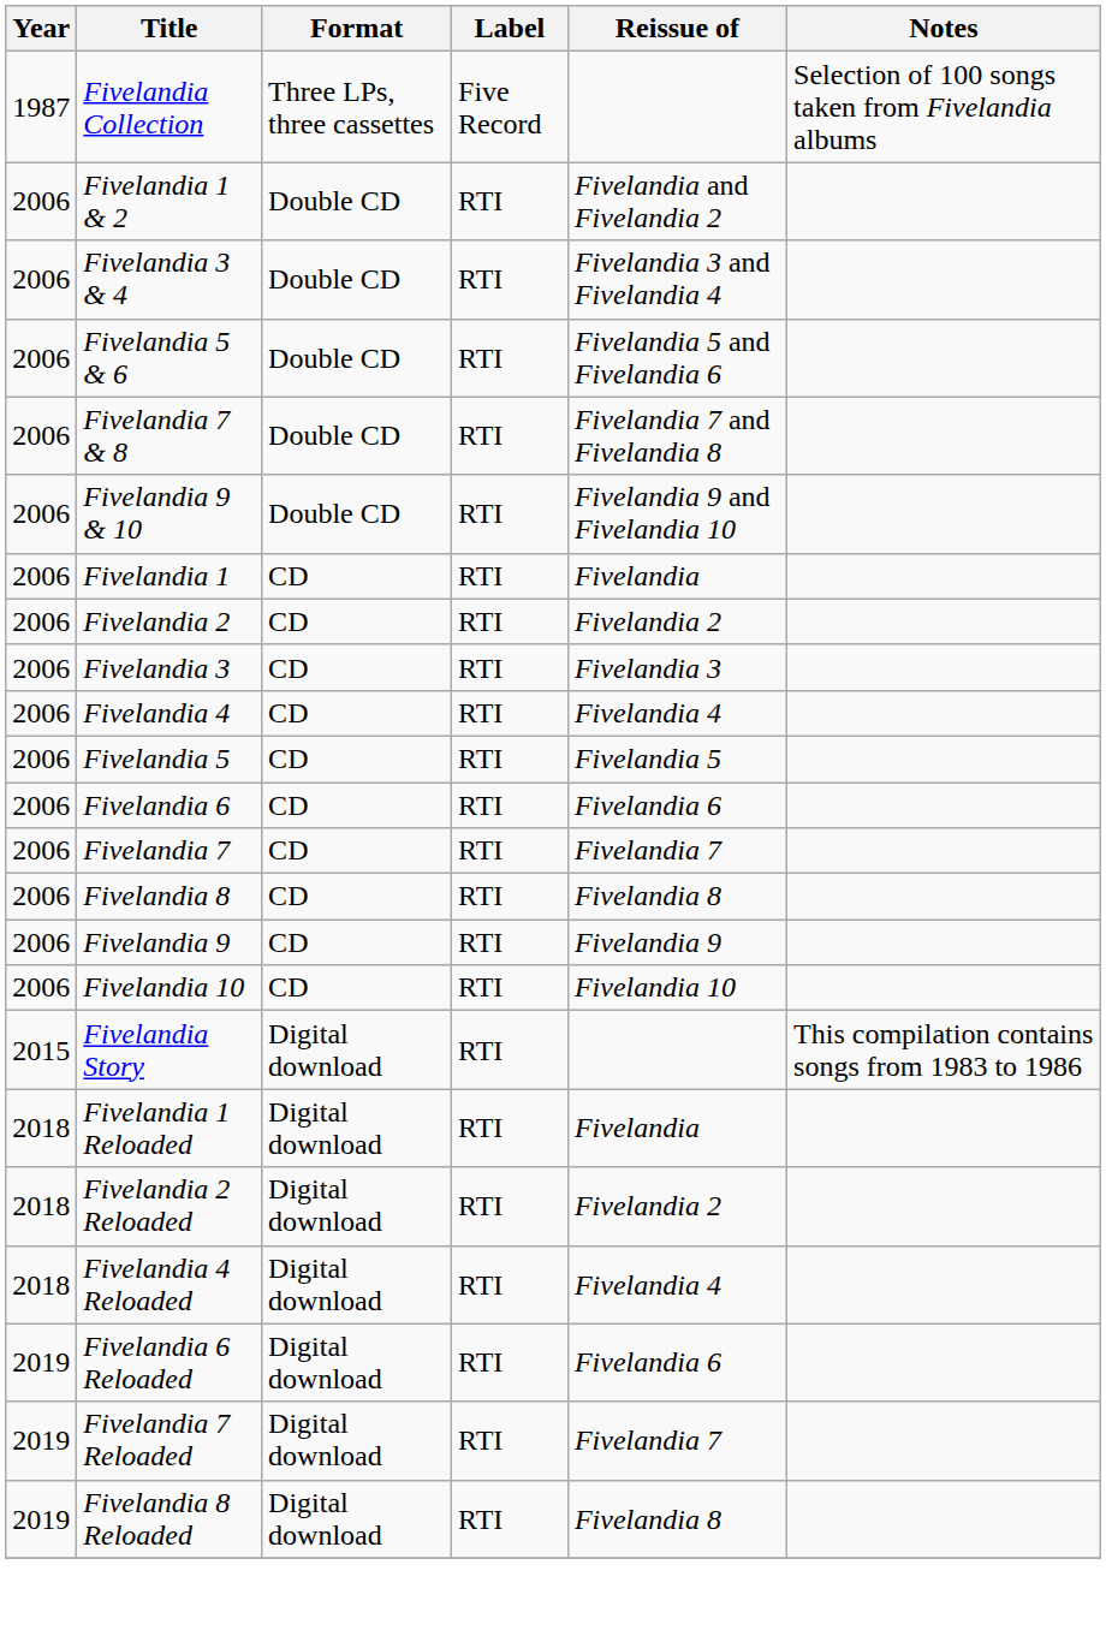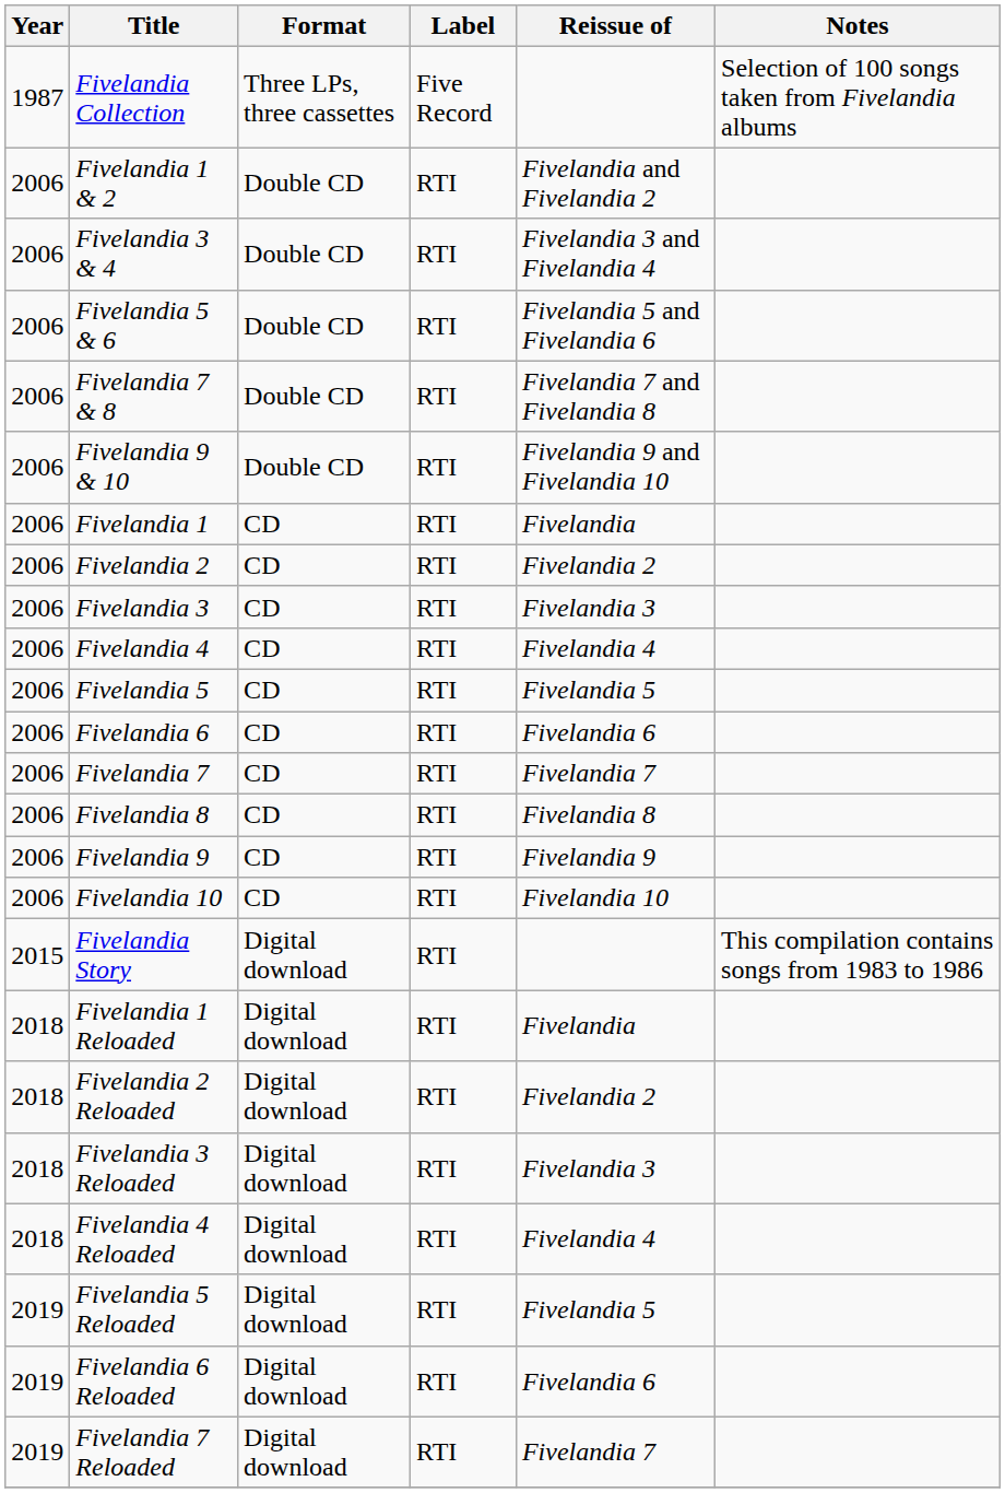 <table class=wikitable>
 <tr>
 <th>Year</th>
 <th>Title</th>
 <th>Format</th>
 <th>Label</th>
 <th>Reissue of</th>
 <th>Notes</th>
 </tr>
 <tr>
 <td>1987</td>
 <td><em><a href='#'>Fivelandia Collection</a></em></td>
 <td>Three LPs, three cassettes</td>
 <td>Five Record</td>
 <td></td>
 <td>Selection of 100 songs taken from <em>Fivelandia</em> albums</td>
 </tr>
 <tr>
 <td>2006</td>
 <td><em>Fivelandia 1 & 2</em></td>
 <td>Double CD</td>
 <td>RTI</td>
 <td><em>Fivelandia</em> and <em>Fivelandia 2</em></td>
 <td></td>
 </tr>
 <tr>
 <td>2006</td>
 <td><em>Fivelandia 3 & 4</em></td>
 <td>Double CD</td>
 <td>RTI</td>
 <td><em>Fivelandia 3</em> and <em>Fivelandia 4</em></td>
 <td></td>
 </tr>
 <tr>
 <td>2006</td>
 <td><em>Fivelandia 5 & 6</em></td>
 <td>Double CD</td>
 <td>RTI</td>
 <td><em>Fivelandia 5</em> and <em>Fivelandia 6</em></td>
 <td></td>
 </tr>
 <tr>
 <td>2006</td>
 <td><em>Fivelandia 7 & 8</em></td>
 <td>Double CD</td>
 <td>RTI</td>
 <td><em>Fivelandia 7</em> and <em>Fivelandia 8</em></td>
 <td></td>
 </tr>
 <tr>
 <td>2006</td>
 <td><em>Fivelandia 9 & 10</em></td>
 <td>Double CD</td>
 <td>RTI</td>
 <td><em>Fivelandia 9</em> and <em>Fivelandia 10</em></td>
 <td></td>
 </tr>
 <tr>
 <td>2006</td>
 <td><em>Fivelandia 1</em></td>
 <td>CD</td>
 <td>RTI</td>
 <td><em>Fivelandia</em></td>
 <td></td>
 </tr>
 <tr>
 <td>2006</td>
 <td><em>Fivelandia 2</em></td>
 <td>CD</td>
 <td>RTI</td>
 <td><em>Fivelandia 2</em></td>
 <td></td>
 </tr>
 <tr>
 <td>2006</td>
 <td><em>Fivelandia 3</em></td>
 <td>CD</td>
 <td>RTI</td>
 <td><em>Fivelandia 3</em></td>
 <td></td>
 </tr>
 <tr>
 <td>2006</td>
 <td><em>Fivelandia 4</em></td>
 <td>CD</td>
 <td>RTI</td>
 <td><em>Fivelandia 4</em></td>
 <td></td>
 </tr>
 <tr>
 <td>2006</td>
 <td><em>Fivelandia 5</em></td>
 <td>CD</td>
 <td>RTI</td>
 <td><em>Fivelandia 5</em></td>
 <td></td>
 </tr>
 <tr>
 <td>2006</td>
 <td><em>Fivelandia 6</em></td>
 <td>CD</td>
 <td>RTI</td>
 <td><em>Fivelandia 6</em></td>
 <td></td>
 </tr>
 <tr>
 <td>2006</td>
 <td><em>Fivelandia 7</em></td>
 <td>CD</td>
 <td>RTI</td>
 <td><em>Fivelandia 7</em></td>
 <td></td>
 </tr>
 <tr>
 <td>2006</td>
 <td><em>Fivelandia 8</em></td>
 <td>CD</td>
 <td>RTI</td>
 <td><em>Fivelandia 8</em></td>
 <td></td>
 </tr>
 <tr>
 <td>2006</td>
 <td><em>Fivelandia 9</em></td>
 <td>CD</td>
 <td>RTI</td>
 <td><em>Fivelandia 9</em></td>
 <td></td>
 </tr>
 <tr>
 <td>2006</td>
 <td><em>Fivelandia 10</em></td>
 <td>CD</td>
 <td>RTI</td>
 <td><em>Fivelandia 10</em></td>
 <td></td>
 </tr>
 <tr>
 <td>2015</td>
 <td><em><a href='#'>Fivelandia Story</a></em></td>
 <td>Digital download</td>
 <td>RTI</td>
 <td></td>
 <td>This compilation contains songs from 1983 to 1986</td>
 </tr>
 <tr>
 <td>2018</td>
 <td><em>Fivelandia 1 Reloaded</em></td>
 <td>Digital download</td>
 <td>RTI</td>
 <td><em>Fivelandia</em></td>
 <td></td>
 </tr>
 <tr>
 <td>2018</td>
 <td><em>Fivelandia 2 Reloaded</em></td>
 <td>Digital download</td>
 <td>RTI</td>
 <td><em>Fivelandia 2</em></td>
 <td></td>
 </tr>
 <tr>
 <td>2018</td>
+<td><em>Fivelandia 3 Reloaded</em></td>
+<td>Digital download</td>
+<td>RTI</td>
+<td><em>Fivelandia 3</em></td>
+<td></td>
+</tr>
+<tr>
+<td>2018</td>
 <td><em>Fivelandia 4 Reloaded</em></td>
 <td>Digital download</td>
 <td>RTI</td>
 <td><em>Fivelandia 4</em></td>
+<td></td>
+</tr>
+<tr>
+<td>2019</td>
+<td><em>Fivelandia 5 Reloaded</em></td>
+<td>Digital download</td>
+<td>RTI</td>
+<td><em>Fivelandia 5</em></td>
 <td></td>
 </tr>
 <tr>
 <td>2019</td>
 <td><em>Fivelandia 6 Reloaded</em></td>
 <td>Digital download</td>
 <td>RTI</td>
 <td><em>Fivelandia 6</em></td>
 <td></td>
 </tr>
 <tr>
 <td>2019</td>
 <td><em>Fivelandia 7 Reloaded</em></td>
 <td>Digital download</td>
 <td>RTI</td>
 <td><em>Fivelandia 7</em></td>
 <td></td>
 </tr>
 <tr>
-<td>2019</td>
-<td><em>Fivelandia 8 Reloaded</em></td>
-<td>Digital download</td>
-<td>RTI</td>
-<td><em>Fivelandia 8</em></td>
-<td></td>
-</tr>
-<tr>
 </tr>
 </table>
